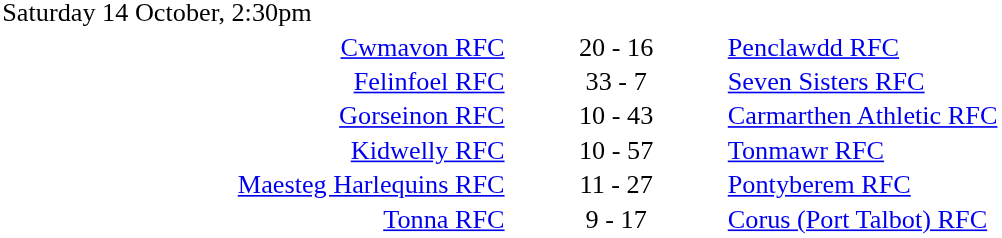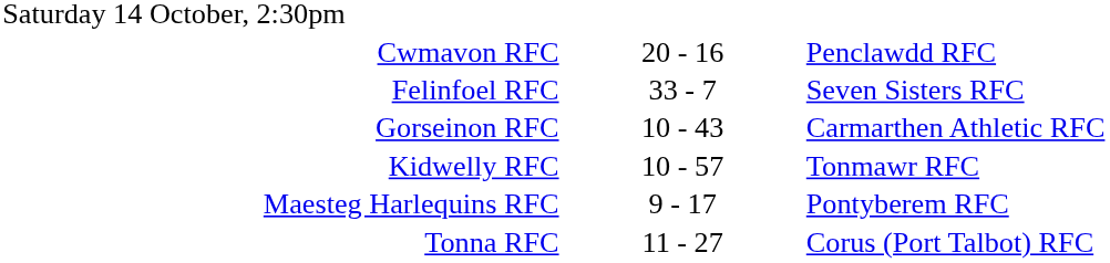 <table style="width:70%;" cellspacing="1">
 <tr>
 <th width=35%></th>
 <th width=15%></th>
 <th></th>
 </tr>
 <tr>
 <td>Saturday 14 October, 2:30pm</td>
 </tr>
 <tr>
 <td align=right><a href='#'>Cwmavon RFC</a></td>
 <td align=center>20 - 16</td>
 <td><a href='#'>Penclawdd RFC</a></td>
 </tr>
 <tr>
 <td align=right><a href='#'>Felinfoel RFC</a></td>
 <td align=center>33 - 7</td>
 <td><a href='#'>Seven Sisters RFC</a></td>
 </tr>
 <tr>
 <td align=right><a href='#'>Gorseinon RFC</a></td>
 <td align=center>10 - 43</td>
 <td><a href='#'>Carmarthen Athletic RFC</a></td>
 </tr>
 <tr>
 <td align=right><a href='#'>Kidwelly RFC</a></td>
 <td align=center>10 - 57</td>
 <td><a href='#'>Tonmawr RFC</a></td>
 </tr>
 <tr>
 <td align=right><a href='#'>Maesteg Harlequins RFC</a></td>
-<td align=center>11 - 27</td>
+<td align=center>9 - 17</td>
 <td><a href='#'>Pontyberem RFC</a></td>
 </tr>
 <tr>
 <td align=right><a href='#'>Tonna RFC</a></td>
-<td align=center>9 - 17</td>
+<td align=center>11 - 27</td>
 <td><a href='#'>Corus (Port Talbot) RFC</a></td>
 </tr>
 </table>
